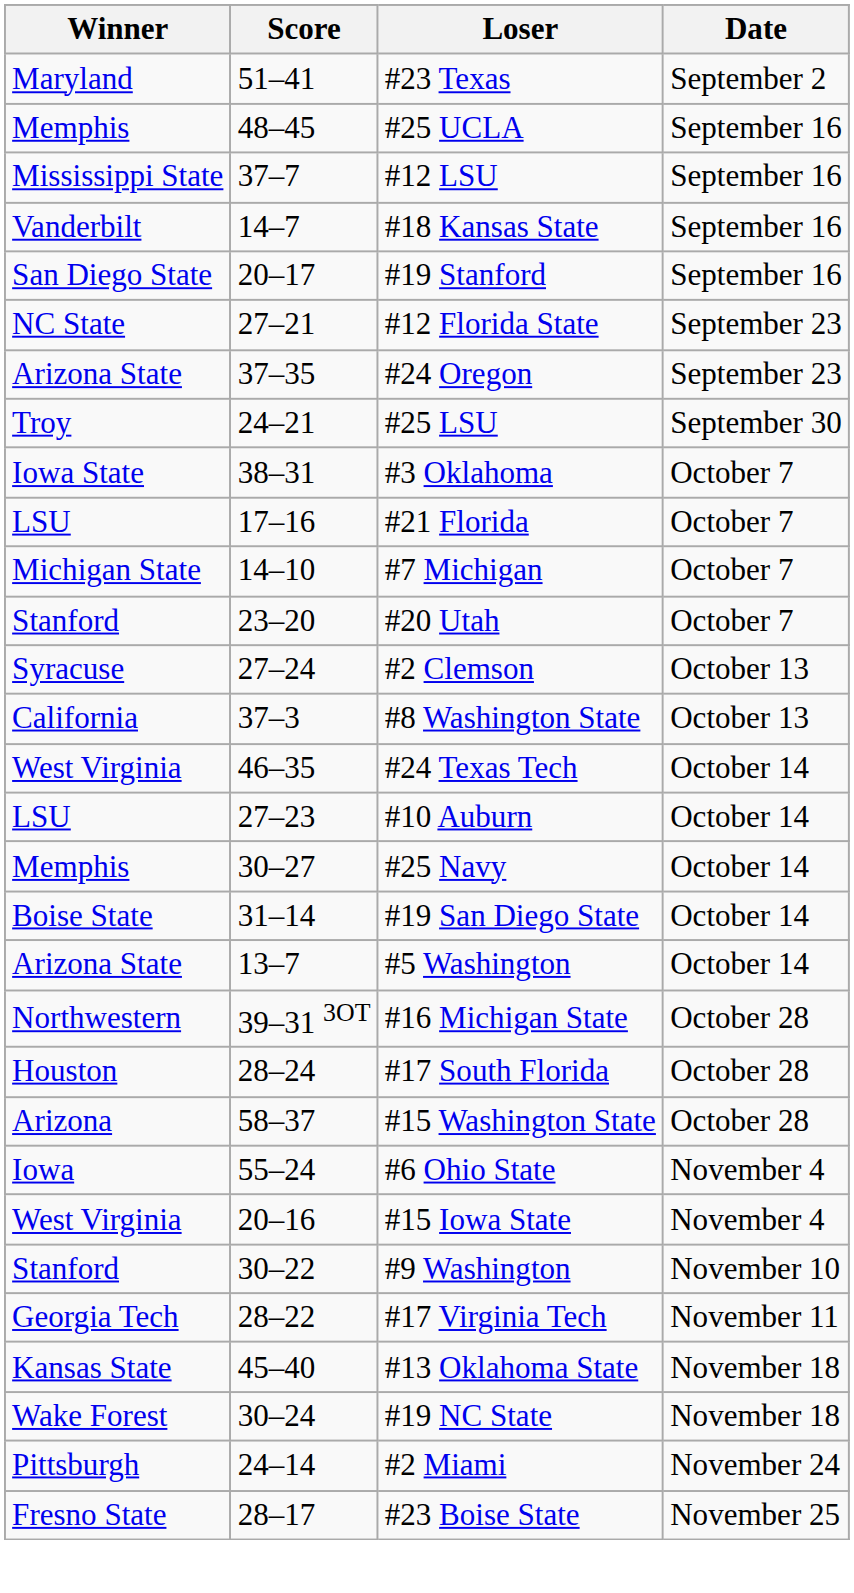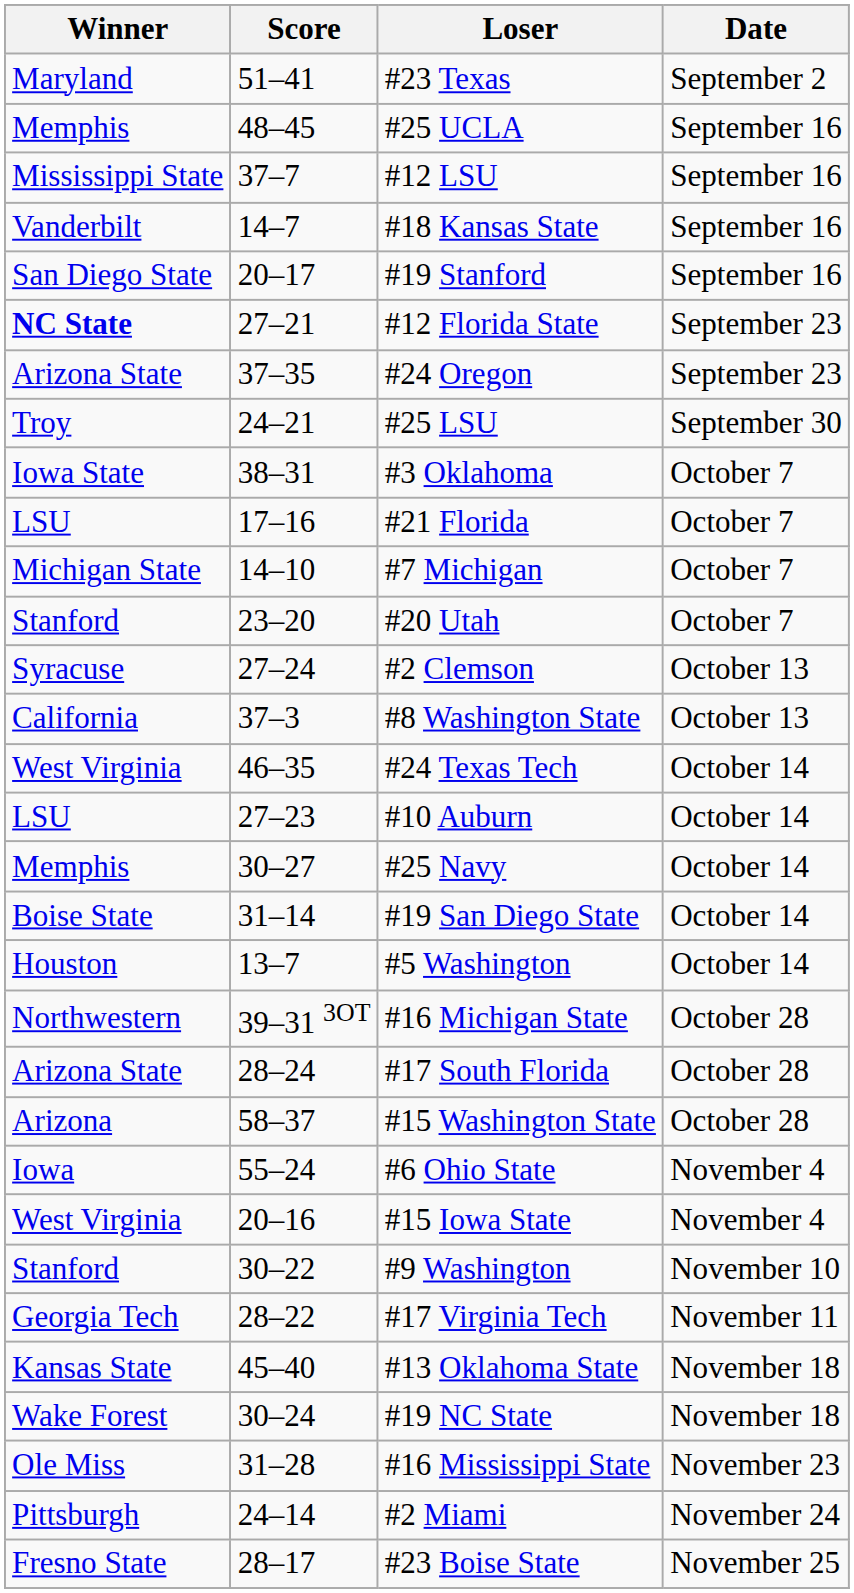 <table class="wikitable sortable">
 <tr>
 <th>Winner</th>
 <th>Score</th>
 <th>Loser</th>
 <th>Date</th>
 </tr>
 <tr>
 <td><a href='#'>Maryland</a></td>
 <td>51–41</td>
 <td>#23 <a href='#'>Texas</a></td>
 <td>September 2</td>
 </tr>
 <tr>
 <td><a href='#'>Memphis</a></td>
 <td>48–45</td>
 <td>#25 <a href='#'>UCLA</a></td>
 <td>September 16</td>
 </tr>
 <tr>
 <td><a href='#'>Mississippi State</a></td>
 <td>37–7</td>
 <td>#12 <a href='#'>LSU</a></td>
 <td>September 16</td>
 </tr>
 <tr>
 <td><a href='#'>Vanderbilt</a></td>
 <td>14–7</td>
 <td>#18 <a href='#'>Kansas State</a></td>
 <td>September 16</td>
 </tr>
 <tr>
 <td><a href='#'>San Diego State</a></td>
 <td>20–17</td>
 <td>#19 <a href='#'>Stanford</a></td>
 <td>September 16</td>
 </tr>
 <tr>
-<td><a href='#'>NC State</a></td>
+<td><strong><a href='#'>NC State</a></strong></td>
 <td>27–21</td>
 <td>#12 <a href='#'>Florida State</a></td>
 <td>September 23</td>
 </tr>
 <tr>
 <td><a href='#'>Arizona State</a></td>
 <td>37–35</td>
 <td>#24 <a href='#'>Oregon</a></td>
 <td>September 23</td>
 </tr>
 <tr>
 <td><a href='#'>Troy</a></td>
 <td>24–21</td>
 <td>#25 <a href='#'>LSU</a></td>
 <td>September 30</td>
 </tr>
 <tr>
 <td><a href='#'>Iowa State</a></td>
 <td>38–31</td>
 <td>#3 <a href='#'>Oklahoma</a></td>
 <td>October 7</td>
 </tr>
 <tr>
 <td><a href='#'>LSU</a></td>
 <td>17–16</td>
 <td>#21 <a href='#'>Florida</a></td>
 <td>October 7</td>
 </tr>
 <tr>
 <td><a href='#'>Michigan State</a></td>
 <td>14–10</td>
 <td>#7 <a href='#'>Michigan</a></td>
 <td>October 7</td>
 </tr>
 <tr>
 <td><a href='#'>Stanford</a></td>
 <td>23–20</td>
 <td>#20 <a href='#'>Utah</a></td>
 <td>October 7</td>
 </tr>
 <tr>
 <td><a href='#'>Syracuse</a></td>
 <td>27–24</td>
 <td>#2 <a href='#'>Clemson</a></td>
 <td>October 13</td>
 </tr>
 <tr>
 <td><a href='#'>California</a></td>
 <td>37–3</td>
 <td>#8 <a href='#'>Washington State</a></td>
 <td>October 13</td>
 </tr>
 <tr>
 <td><a href='#'>West Virginia</a></td>
 <td>46–35</td>
 <td>#24 <a href='#'>Texas Tech</a></td>
 <td>October 14</td>
 </tr>
 <tr>
 <td><a href='#'>LSU</a></td>
 <td>27–23</td>
 <td>#10 <a href='#'>Auburn</a></td>
 <td>October 14</td>
 </tr>
 <tr>
 <td><a href='#'>Memphis</a></td>
 <td>30–27</td>
 <td>#25 <a href='#'>Navy</a></td>
 <td>October 14</td>
 </tr>
 <tr>
 <td><a href='#'>Boise State</a></td>
 <td>31–14</td>
 <td>#19 <a href='#'>San Diego State</a></td>
 <td>October 14</td>
 </tr>
 <tr>
-<td><a href='#'>Arizona State</a></td>
+<td><a href='#'>Houston</a></td>
 <td>13–7</td>
 <td>#5 <a href='#'>Washington</a></td>
 <td>October 14</td>
 </tr>
 <tr>
 <td><a href='#'>Northwestern</a></td>
 <td>39–31 <sup>3OT</sup></td>
 <td>#16 <a href='#'>Michigan State</a></td>
 <td>October 28</td>
 </tr>
 <tr>
-<td><a href='#'>Houston</a></td>
+<td><a href='#'>Arizona State</a></td>
 <td>28–24</td>
 <td>#17 <a href='#'>South Florida</a></td>
 <td>October 28</td>
 </tr>
 <tr>
 <td><a href='#'>Arizona</a></td>
 <td>58–37</td>
 <td>#15 <a href='#'>Washington State</a></td>
 <td>October 28</td>
 </tr>
 <tr>
 <td><a href='#'>Iowa</a></td>
 <td>55–24</td>
 <td>#6 <a href='#'>Ohio State</a></td>
 <td>November 4</td>
 </tr>
 <tr>
 <td><a href='#'>West Virginia</a></td>
 <td>20–16</td>
 <td>#15 <a href='#'>Iowa State</a></td>
 <td>November 4</td>
 </tr>
 <tr>
 <td><a href='#'>Stanford</a></td>
 <td>30–22</td>
 <td>#9 <a href='#'>Washington</a></td>
 <td>November 10</td>
 </tr>
 <tr>
 <td><a href='#'>Georgia Tech</a></td>
 <td>28–22</td>
 <td>#17 <a href='#'>Virginia Tech</a></td>
 <td>November 11</td>
 </tr>
 <tr>
 <td><a href='#'>Kansas State</a></td>
 <td>45–40</td>
 <td>#13 <a href='#'>Oklahoma State</a></td>
 <td>November 18</td>
 </tr>
 <tr>
 <td><a href='#'>Wake Forest</a></td>
 <td>30–24</td>
 <td>#19 <a href='#'>NC State</a></td>
 <td>November 18</td>
 </tr>
 <tr>
+<td><a href='#'>Ole Miss</a></td>
+<td>31–28</td>
+<td>#16 <a href='#'>Mississippi State</a></td>
+<td>November 23</td>
+</tr>
+<tr>
 <td><a href='#'>Pittsburgh</a></td>
 <td>24–14</td>
 <td>#2 <a href='#'>Miami</a></td>
 <td>November 24</td>
 </tr>
 <tr>
 <td><a href='#'>Fresno State</a></td>
 <td>28–17</td>
 <td>#23 <a href='#'>Boise State</a></td>
 <td>November 25</td>
 </tr>
 </table>
